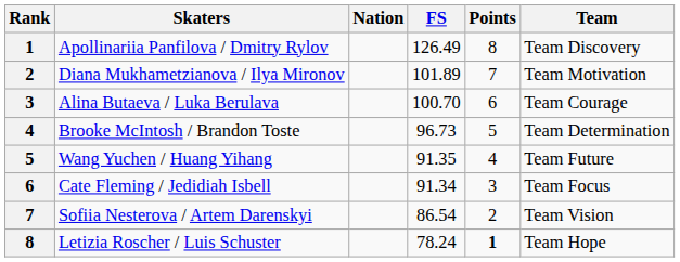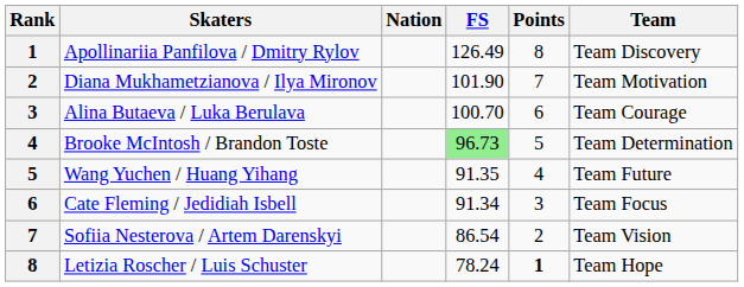 <table class="wikitable sortable" style="text-align:left">
 <tr>
 <th scope="col">Rank</th>
 <th scope="col">Skaters</th>
 <th scope="col">Nation</th>
 <th scope="col"><a href='#'>FS</a></th>
 <th scope="col">Points</th>
 <th scope="col">Team</th>
 </tr>
 <tr>
 <th scope="row">1</th>
 <td><a href='#'>Apollinariia Panfilova</a> / <a href='#'>Dmitry Rylov</a></td>
 <td></td>
 <td align="center">126.49</td>
 <td align="center">8</td>
 <td>Team Discovery</td>
 </tr>
 <tr>
 <th scope="row">2</th>
 <td><a href='#'>Diana Mukhametzianova</a> / <a href='#'>Ilya Mironov</a></td>
 <td></td>
-<td align="center">101.89</td>
+<td align="center">101.90</td>
 <td align="center">7</td>
 <td>Team Motivation</td>
 </tr>
 <tr>
 <th scope="row">3</th>
 <td><a href='#'>Alina Butaeva</a> / <a href='#'>Luka Berulava</a></td>
 <td></td>
 <td align="center">100.70</td>
 <td align="center">6</td>
 <td>Team Courage</td>
 </tr>
 <tr>
 <th scope="row">4</th>
 <td><a href='#'>Brooke McIntosh</a> / Brandon Toste</td>
 <td></td>
-<td align="center">96.73</td>
+<td align="center" style="background: lightgreen;">96.73</td>
 <td align="center">5</td>
 <td>Team Determination</td>
 </tr>
 <tr>
 <th scope="row">5</th>
 <td><a href='#'>Wang Yuchen</a> / <a href='#'>Huang Yihang</a></td>
 <td></td>
 <td align="center">91.35</td>
 <td align="center">4</td>
 <td>Team Future</td>
 </tr>
 <tr>
 <th scope="row">6</th>
 <td><a href='#'>Cate Fleming</a> / <a href='#'>Jedidiah Isbell</a></td>
 <td></td>
 <td align="center">91.34</td>
 <td align="center">3</td>
 <td>Team Focus</td>
 </tr>
 <tr>
 <th scope="row">7</th>
 <td><a href='#'>Sofiia Nesterova</a> / <a href='#'>Artem Darenskyi</a></td>
 <td></td>
 <td align="center">86.54</td>
 <td align="center">2</td>
 <td>Team Vision</td>
 </tr>
 <tr>
 <th scope="row">8</th>
 <td><a href='#'>Letizia Roscher</a> / <a href='#'>Luis Schuster</a></td>
 <td></td>
 <td align="center">78.24</td>
 <td align="center"><strong>1</strong></td>
 <td>Team Hope</td>
 </tr>
 </table>
